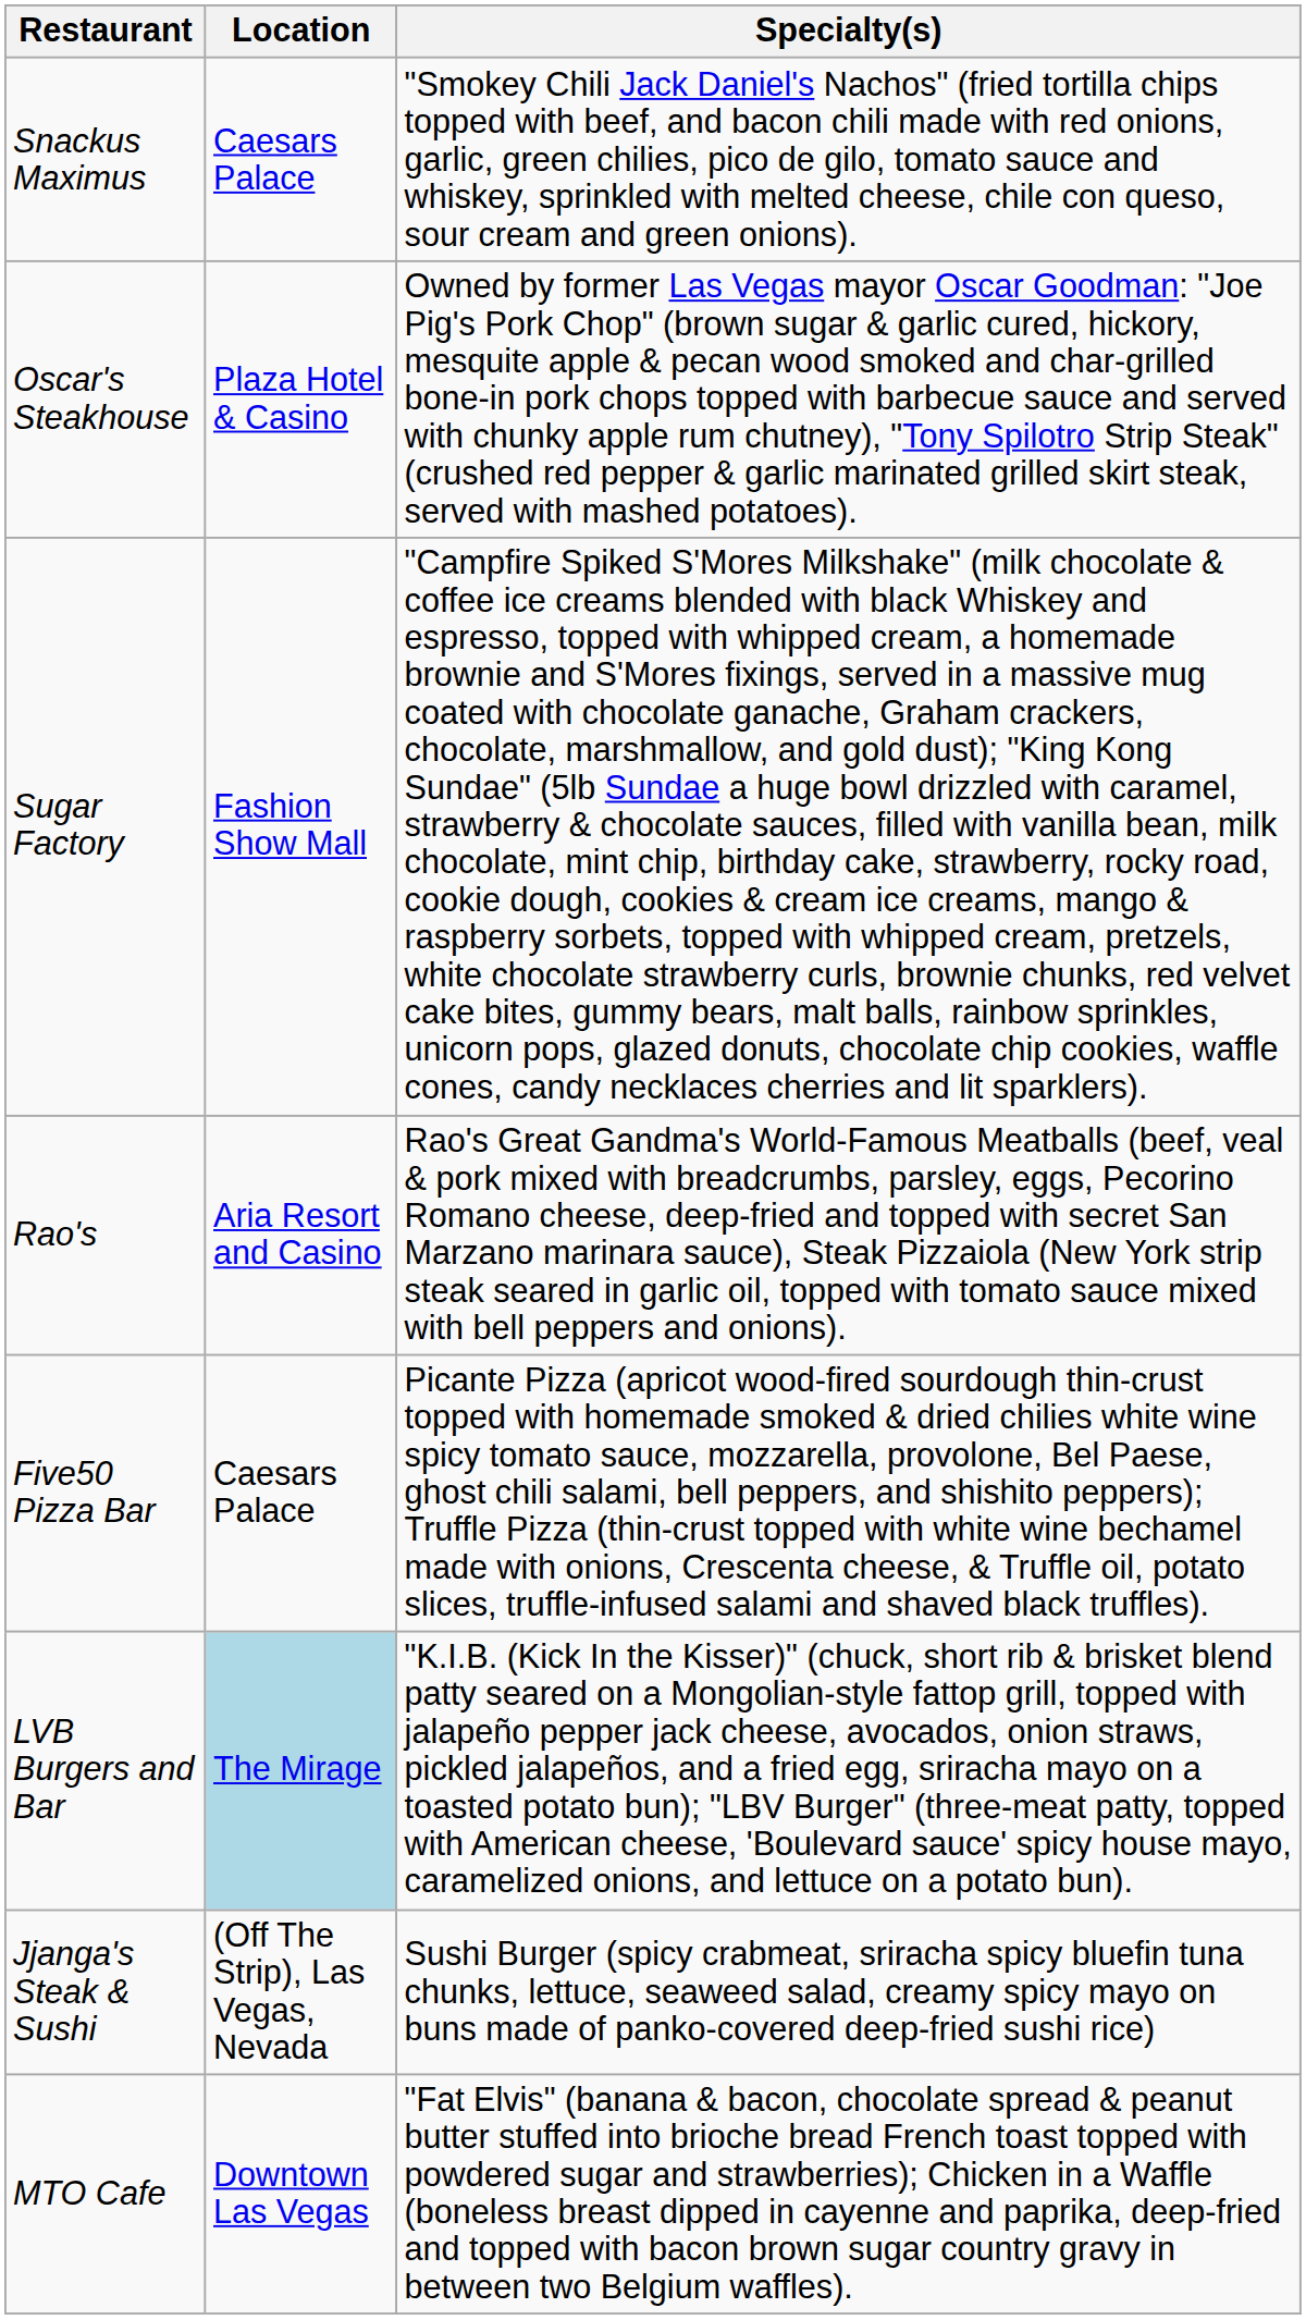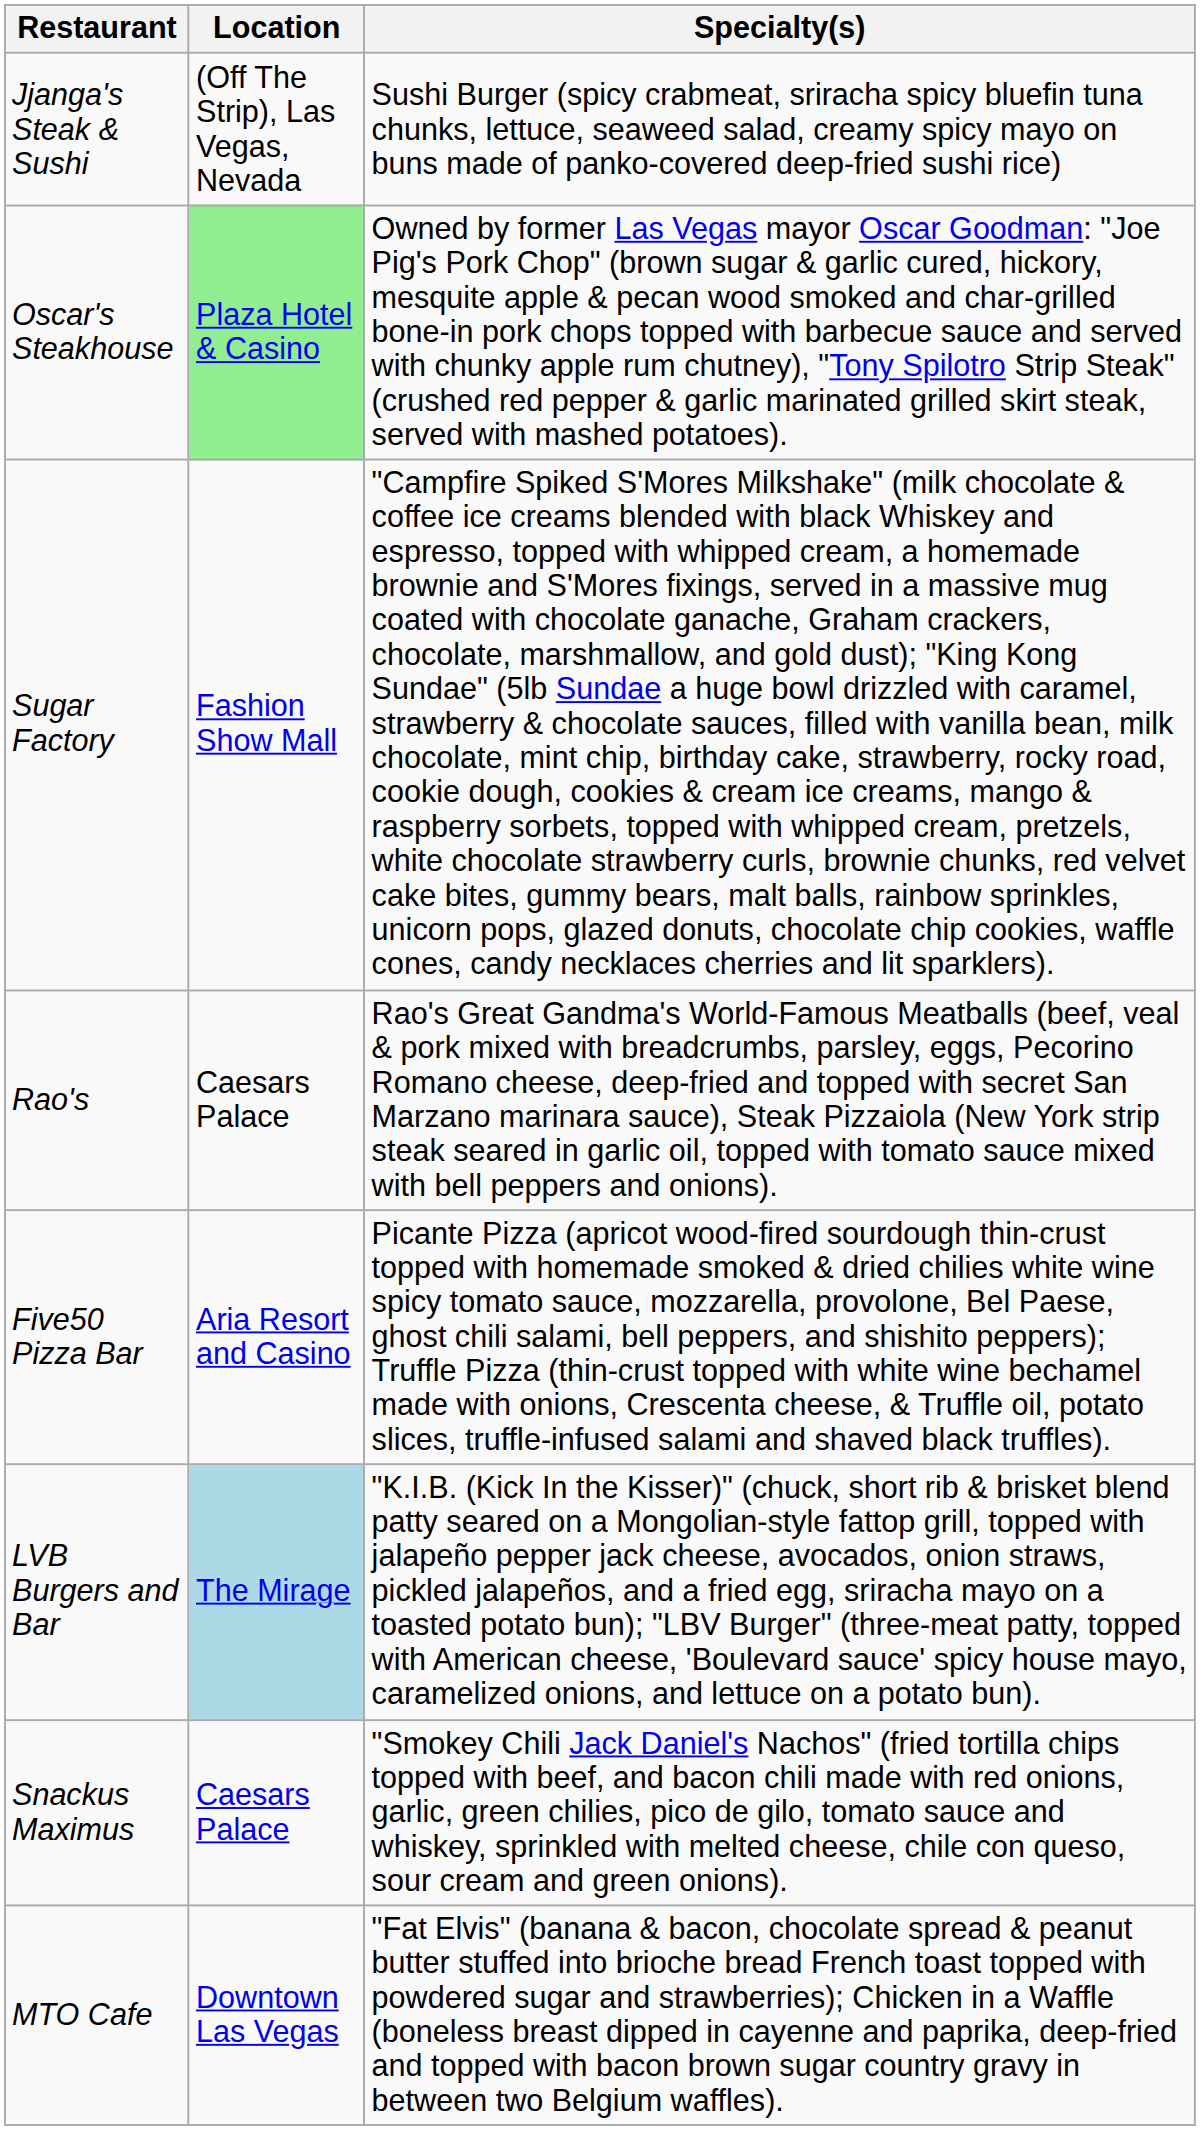 <table class="wikitable" style="width:100%;">
 <tr>
 <th>Restaurant</th>
 <th>Location</th>
 <th>Specialty(s)</th>
 </tr>
 <tr>
-<td><em>Snackus Maximus</em></td>
-<td><a href='#'>Caesars Palace</a></td>
-<td>"Smokey Chili <a href='#'>Jack Daniel's</a> Nachos" (fried tortilla chips topped with beef, and bacon chili made with red onions, garlic, green chilies, pico de gilo, tomato sauce and whiskey, sprinkled with melted cheese, chile con queso, sour cream and green onions).</td>
+<td><em>Jjanga's Steak & Sushi</em></td>
+<td>(Off The Strip), Las Vegas, Nevada</td>
+<td>Sushi Burger (spicy crabmeat, sriracha spicy bluefin tuna chunks, lettuce, seaweed salad, creamy spicy mayo on buns made of panko-covered deep-fried sushi rice)</td>
 </tr>
 <tr>
 <td><em>Oscar's Steakhouse</em></td>
-<td><a href='#'>Plaza Hotel & Casino</a></td>
+<td style="background: lightgreen;"><a href='#'>Plaza Hotel & Casino</a></td>
 <td>Owned by former <a href='#'>Las Vegas</a> mayor <a href='#'>Oscar Goodman</a>: "Joe Pig's Pork Chop" (brown sugar & garlic cured, hickory, mesquite apple & pecan wood smoked and char-grilled bone-in pork chops topped with barbecue sauce and served with chunky apple rum chutney), "<a href='#'>Tony Spilotro</a> Strip Steak" (crushed red pepper & garlic marinated grilled skirt steak, served with mashed potatoes).</td>
 </tr>
 <tr>
 <td><em>Sugar Factory</em></td>
 <td><a href='#'>Fashion Show Mall</a></td>
 <td>"Campfire Spiked S'Mores Milkshake" (milk chocolate & coffee ice creams blended with black Whiskey and espresso, topped with whipped cream, a homemade brownie and S'Mores fixings, served in a massive mug coated with chocolate ganache, Graham crackers, chocolate, marshmallow, and gold dust); "King Kong Sundae" (5lb <a href='#'>Sundae</a> a huge bowl drizzled with caramel, strawberry & chocolate sauces, filled with vanilla bean, milk chocolate, mint chip, birthday cake, strawberry, rocky road, cookie dough, cookies & cream ice creams, mango & raspberry sorbets, topped with whipped cream, pretzels, white chocolate strawberry curls, brownie chunks, red velvet cake bites, gummy bears, malt balls, rainbow sprinkles, unicorn pops, glazed donuts, chocolate chip cookies, waffle cones, candy necklaces cherries and lit sparklers).</td>
 </tr>
 <tr>
 <td><em>Rao's</em></td>
-<td><a href='#'>Aria Resort and Casino</a></td>
+<td>Caesars Palace</td>
 <td>Rao's Great Gandma's World-Famous Meatballs (beef, veal & pork mixed with breadcrumbs, parsley, eggs,  Pecorino Romano cheese, deep-fried and topped with secret San Marzano marinara sauce), Steak Pizzaiola (New York strip steak seared in garlic oil, topped with tomato sauce mixed with bell peppers and onions).</td>
 </tr>
 <tr>
 <td><em>Five50 Pizza Bar</em></td>
-<td>Caesars Palace</td>
+<td><a href='#'>Aria Resort and Casino</a></td>
 <td>Picante Pizza (apricot wood-fired sourdough thin-crust topped with homemade smoked & dried chilies white wine spicy tomato sauce, mozzarella, provolone, Bel Paese, ghost chili salami, bell peppers, and shishito peppers); Truffle Pizza (thin-crust topped with white wine bechamel made with onions, Crescenta cheese, & Truffle oil, potato slices, truffle-infused salami and shaved black truffles).</td>
 </tr>
 <tr>
 <td><em>LVB Burgers and Bar</em></td>
 <td style="background: lightblue;"><a href='#'>The Mirage</a></td>
 <td>"K.I.B. (Kick In the Kisser)" (chuck, short rib & brisket blend patty seared on a Mongolian-style fattop grill, topped with jalapeño pepper jack cheese, avocados, onion straws, pickled jalapeños, and a fried egg, sriracha mayo on a toasted potato bun); "LBV Burger" (three-meat patty, topped with American cheese, 'Boulevard sauce' spicy house mayo, caramelized onions, and lettuce on a potato bun).</td>
 </tr>
 <tr>
-<td><em>Jjanga's Steak & Sushi</em></td>
-<td>(Off The Strip), Las Vegas, Nevada</td>
-<td>Sushi Burger (spicy crabmeat, sriracha spicy bluefin tuna chunks, lettuce, seaweed salad, creamy spicy mayo on buns made of panko-covered deep-fried sushi rice)</td>
+<td><em>Snackus Maximus</em></td>
+<td><a href='#'>Caesars Palace</a></td>
+<td>"Smokey Chili <a href='#'>Jack Daniel's</a> Nachos" (fried tortilla chips topped with beef, and bacon chili made with red onions, garlic, green chilies, pico de gilo, tomato sauce and whiskey, sprinkled with melted cheese, chile con queso, sour cream and green onions).</td>
 </tr>
 <tr>
 <td><em>MTO Cafe</em></td>
 <td><a href='#'>Downtown Las Vegas</a></td>
 <td>"Fat Elvis" (banana & bacon, chocolate spread & peanut butter stuffed into brioche bread French toast topped with powdered sugar and strawberries); Chicken in a Waffle (boneless breast dipped in cayenne and paprika, deep-fried and topped with bacon brown sugar country gravy in between two Belgium waffles).</td>
 </tr>
 </table>
